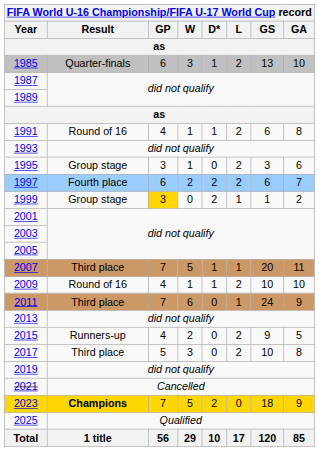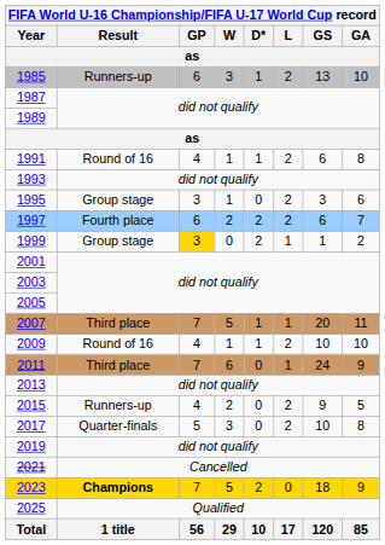 <table class="wikitable" style="text-align: center;">
 <tr>
 <th colspan=9><a href='#'>FIFA World U-16 Championship/FIFA U-17 World Cup</a> record</th>
 </tr>
 <tr>
 <th>Year</th>
 <th>Result</th>
 <th>GP</th>
 <th>W</th>
 <th>D*</th>
 <th>L</th>
 <th>GS</th>
 <th>GA</th>
 </tr>
 <tr>
 <th colspan=9>as </th>
 </tr>
 <tr style="background:Silver;">
 <td> <a href='#'>1985</a></td>
-<td>Quarter-finals</td>
+<td>Runners-up</td>
 <td>6</td>
 <td>3</td>
 <td>1</td>
 <td>2</td>
 <td>13</td>
 <td>10</td>
 </tr>
 <tr>
 <td> <a href='#'>1987</a></td>
 <td rowspan=2 colspan=8><em>did not qualify</em></td>
 </tr>
 <tr>
 <td> <a href='#'>1989</a></td>
 </tr>
 <tr>
 <th colspan=9>as </th>
 </tr>
 <tr>
 <td> <a href='#'>1991</a></td>
 <td>Round of 16</td>
 <td>4</td>
 <td>1</td>
 <td>1</td>
 <td>2</td>
 <td>6</td>
 <td>8</td>
 </tr>
 <tr>
 <td> <a href='#'>1993</a></td>
 <td colspan=8><em>did not qualify</em></td>
 </tr>
 <tr>
 <td> <a href='#'>1995</a></td>
 <td>Group stage</td>
 <td>3</td>
 <td>1</td>
 <td>0</td>
 <td>2</td>
 <td>3</td>
 <td>6</td>
 </tr>
 <tr style="background:#9acdff;">
 <td> <a href='#'>1997</a></td>
 <td>Fourth place</td>
 <td>6</td>
 <td>2</td>
 <td>2</td>
 <td>2</td>
 <td>6</td>
 <td>7</td>
 </tr>
 <tr>
 <td> <a href='#'>1999</a></td>
 <td>Group stage</td>
 <td style="background: gold;">3</td>
 <td>0</td>
 <td>2</td>
 <td>1</td>
 <td>1</td>
 <td>2</td>
 </tr>
 <tr>
 <td> <a href='#'>2001</a></td>
 <td rowspan=3 colspan=8><em>did not qualify</em></td>
 </tr>
 <tr>
 <td> <a href='#'>2003</a></td>
 </tr>
 <tr>
 <td> <a href='#'>2005</a></td>
 </tr>
 <tr style="background:#cc9966;">
 <td> <a href='#'>2007</a></td>
 <td>Third place</td>
 <td>7</td>
 <td>5</td>
 <td>1</td>
 <td>1</td>
 <td>20</td>
 <td>11</td>
 </tr>
 <tr>
 <td> <a href='#'>2009</a></td>
 <td>Round of 16</td>
 <td>4</td>
 <td>1</td>
 <td>1</td>
 <td>2</td>
 <td>10</td>
 <td>10</td>
 </tr>
 <tr style="background:#cc9966;">
 <td> <a href='#'>2011</a></td>
 <td>Third place</td>
 <td>7</td>
 <td>6</td>
 <td>0</td>
 <td>1</td>
 <td>24</td>
 <td>9</td>
 </tr>
 <tr>
 <td> <a href='#'>2013</a></td>
 <td colspan=8><em>did not qualify</em></td>
 </tr>
 <tr>
 <td> <a href='#'>2015</a></td>
 <td>Runners-up</td>
 <td>4</td>
 <td>2</td>
 <td>0</td>
 <td>2</td>
 <td>9</td>
 <td>5</td>
 </tr>
 <tr>
 <td> <a href='#'>2017</a></td>
-<td>Third place</td>
+<td>Quarter-finals</td>
 <td>5</td>
 <td>3</td>
 <td>0</td>
 <td>2</td>
 <td>10</td>
 <td>8</td>
 </tr>
 <tr>
 <td> <a href='#'>2019</a></td>
 <td colspan=8><em>did not qualify</em></td>
 </tr>
 <tr>
 <td> <s><a href='#'>2021</a></s></td>
 <td colspan=8><em>Cancelled</em></td>
 </tr>
 <tr style="background:gold;">
 <td> <a href='#'>2023</a></td>
 <td><strong>Champions</strong></td>
 <td>7</td>
 <td>5</td>
 <td>2</td>
 <td>0</td>
 <td>18</td>
 <td>9</td>
 </tr>
 <tr>
 <td> <a href='#'>2025</a></td>
 <td colspan=8><em>Qualified</em></td>
 </tr>
 <tr>
 <th><strong>Total</strong></th>
 <th><strong>1 title</strong></th>
 <th><strong>56</strong></th>
 <th><strong>29</strong></th>
 <th><strong>10</strong></th>
 <th><strong>17</strong></th>
 <th><strong>120</strong></th>
 <th><strong>85</strong></th>
 </tr>
 </table>
